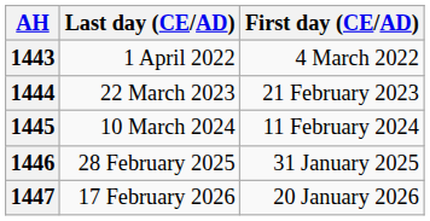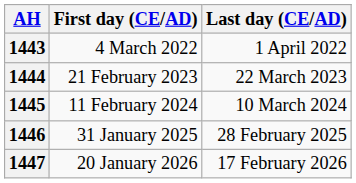 <table class=wikitable style="text-align:right">
 <tr>
 <th scope="col"><a href='#'>AH</a></th>
+<th scope="col">First day (<a href='#'>CE</a>/<a href='#'>AD</a>)</th>
 <th scope="col">Last day (<a href='#'>CE</a>/<a href='#'>AD</a>)</th>
-<th scope="col">First day (<a href='#'>CE</a>/<a href='#'>AD</a>)</th>
 </tr>
 <tr>
 <th scope="row">1443</th>
+<td>4 March 2022</td>
 <td>1 April 2022</td>
-<td>4 March 2022</td>
 </tr>
 <tr>
 <th scope="row">1444</th>
+<td>21 February 2023</td>
 <td>22 March 2023</td>
-<td>21 February 2023</td>
 </tr>
 <tr>
 <th scope="row">1445</th>
+<td>11 February 2024</td>
 <td>10 March 2024</td>
-<td>11 February 2024</td>
 </tr>
 <tr>
 <th scope="row">1446</th>
+<td>31 January 2025</td>
 <td>28 February 2025</td>
-<td>31 January 2025</td>
 </tr>
 <tr>
 <th scope="row">1447</th>
+<td>20 January 2026</td>
 <td>17 February 2026</td>
-<td>20 January 2026</td>
 </tr>
 </table>
